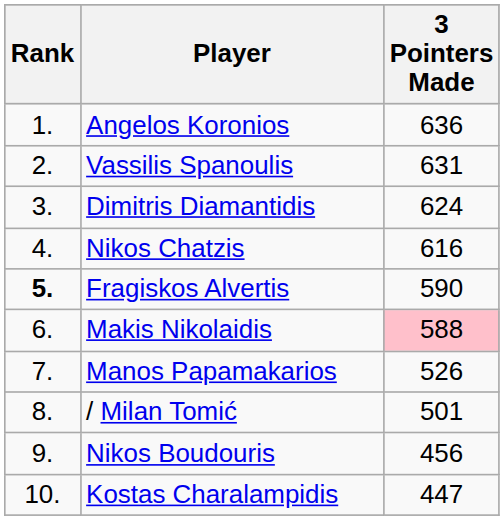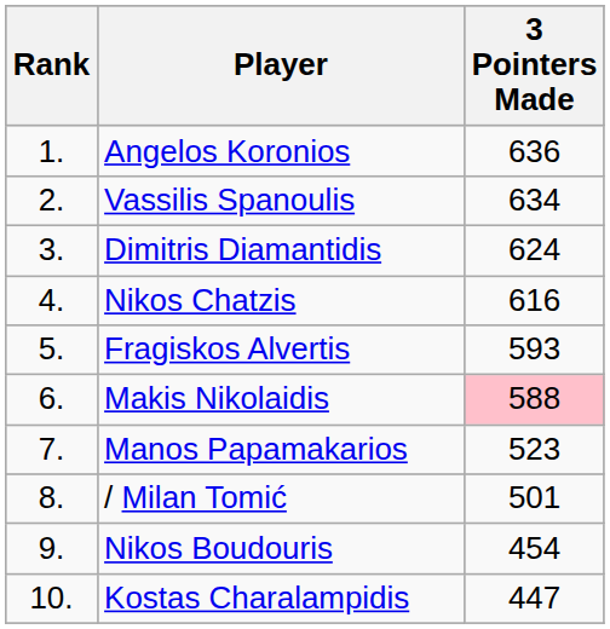 <table class="wikitable"  style="text-align:center;">
 <tr style="background:silver;">
 <th style="width:20px;">Rank</th>
 <th style="width:180px;">Player</th>
 <th style="width:50px;">3 Pointers Made</th>
 </tr>
 <tr>
 <td>1.</td>
 <td style="text-align:left"> <a href='#'>Angelos Koronios</a></td>
 <td>636</td>
 </tr>
 <tr>
 <td>2.</td>
 <td style="text-align:left"> <a href='#'>Vassilis Spanoulis</a></td>
-<td>631</td>
+<td>634</td>
 </tr>
 <tr>
 <td>3.</td>
 <td style="text-align:left"> <a href='#'>Dimitris Diamantidis</a></td>
 <td>624</td>
 </tr>
 <tr>
 <td>4.</td>
 <td style="text-align:left"> <a href='#'>Nikos Chatzis</a></td>
 <td>616</td>
 </tr>
 <tr>
-<td><strong>5.</strong></td>
+<td>5.</td>
 <td style="text-align:left"> <a href='#'>Fragiskos Alvertis</a></td>
-<td>590</td>
+<td>593</td>
 </tr>
 <tr>
 <td>6.</td>
 <td style="text-align:left"> <a href='#'>Makis Nikolaidis</a></td>
 <td style="background: pink;">588</td>
 </tr>
 <tr>
 <td>7.</td>
 <td style="text-align:left"> <a href='#'>Manos Papamakarios</a></td>
-<td>526</td>
+<td>523</td>
 </tr>
 <tr>
 <td>8.</td>
 <td style="text-align:left">/ <a href='#'>Milan Tomić</a></td>
 <td>501</td>
 </tr>
 <tr>
 <td>9.</td>
 <td style="text-align:left"> <a href='#'>Nikos Boudouris</a></td>
-<td>456</td>
+<td>454</td>
 </tr>
 <tr>
 <td>10.</td>
 <td style="text-align:left"> <a href='#'>Kostas Charalampidis</a></td>
 <td>447</td>
 </tr>
 </table>
